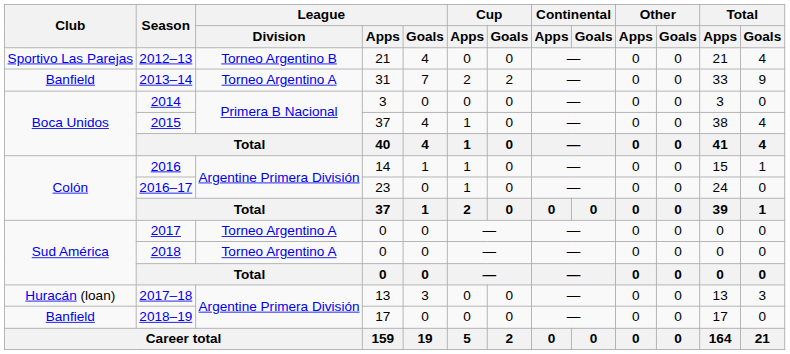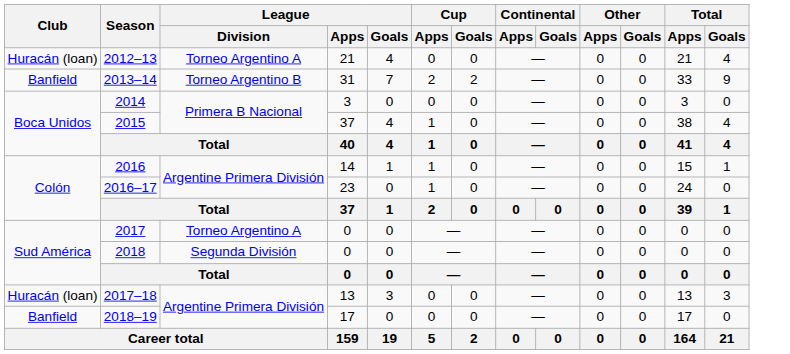 <table class="wikitable" style="text-align:center">
 <tr>
 <th rowspan="2">Club</th>
 <th rowspan="2">Season</th>
 <th colspan="3">League</th>
 <th colspan="2">Cup</th>
 <th colspan="2">Continental</th>
 <th colspan="2">Other</th>
 <th colspan="2">Total</th>
 </tr>
 <tr>
 <th>Division</th>
 <th>Apps</th>
 <th>Goals</th>
 <th>Apps</th>
 <th>Goals</th>
 <th>Apps</th>
 <th>Goals</th>
 <th>Apps</th>
 <th>Goals</th>
 <th>Apps</th>
 <th>Goals</th>
 </tr>
 <tr>
-<td rowspan="1"><a href='#'>Sportivo Las Parejas</a></td>
+<td rowspan="1"><a href='#'>Huracán</a> (loan)</td>
 <td><a href='#'>2012–13</a></td>
-<td rowspan="1"><a href='#'>Torneo Argentino B</a></td>
+<td rowspan="1"><a href='#'>Torneo Argentino A</a></td>
 <td>21</td>
 <td>4</td>
 <td>0</td>
 <td>0</td>
 <td colspan="2">—</td>
 <td>0</td>
 <td>0</td>
 <td>21</td>
 <td>4</td>
 </tr>
 <tr>
 <td rowspan="1"><a href='#'>Banfield</a></td>
 <td><a href='#'>2013–14</a></td>
-<td rowspan="1"><a href='#'>Torneo Argentino A</a></td>
+<td rowspan="1"><a href='#'>Torneo Argentino B</a></td>
 <td>31</td>
 <td>7</td>
 <td>2</td>
 <td>2</td>
 <td colspan="2">—</td>
 <td>0</td>
 <td>0</td>
 <td>33</td>
 <td>9</td>
 </tr>
 <tr>
 <td rowspan="3"><a href='#'>Boca Unidos</a></td>
 <td><a href='#'>2014</a></td>
 <td rowspan="2"><a href='#'>Primera B Nacional</a></td>
 <td>3</td>
 <td>0</td>
 <td>0</td>
 <td>0</td>
 <td colspan="2">—</td>
 <td>0</td>
 <td>0</td>
 <td>3</td>
 <td>0</td>
 </tr>
 <tr>
 <td><a href='#'>2015</a></td>
 <td>37</td>
 <td>4</td>
 <td>1</td>
 <td>0</td>
 <td colspan="2">—</td>
 <td>0</td>
 <td>0</td>
 <td>38</td>
 <td>4</td>
 </tr>
 <tr>
 <th colspan="2">Total</th>
 <th>40</th>
 <th>4</th>
 <th>1</th>
 <th>0</th>
 <th colspan="2">—</th>
 <th>0</th>
 <th>0</th>
 <th>41</th>
 <th>4</th>
 </tr>
 <tr>
 <td rowspan="3"><a href='#'>Colón</a></td>
 <td><a href='#'>2016</a></td>
 <td rowspan="2"><a href='#'>Argentine Primera División</a></td>
 <td>14</td>
 <td>1</td>
 <td>1</td>
 <td>0</td>
 <td colspan="2">—</td>
 <td>0</td>
 <td>0</td>
 <td>15</td>
 <td>1</td>
 </tr>
 <tr>
 <td><a href='#'>2016–17</a></td>
 <td>23</td>
 <td>0</td>
 <td>1</td>
 <td>0</td>
 <td colspan="2">—</td>
 <td>0</td>
 <td>0</td>
 <td>24</td>
 <td>0</td>
 </tr>
 <tr>
 <th colspan="2">Total</th>
 <th>37</th>
 <th>1</th>
 <th>2</th>
 <th>0</th>
 <th>0</th>
 <th>0</th>
 <th>0</th>
 <th>0</th>
 <th>39</th>
 <th>1</th>
 </tr>
 <tr>
 <td rowspan="3"><a href='#'>Sud América</a></td>
 <td><a href='#'>2017</a></td>
 <td rowspan="1"><a href='#'>Torneo Argentino A</a></td>
 <td>0</td>
 <td>0</td>
 <td colspan="2">—</td>
 <td colspan="2">—</td>
 <td>0</td>
 <td>0</td>
 <td>0</td>
 <td>0</td>
 </tr>
 <tr>
 <td><a href='#'>2018</a></td>
-<td rowspan="1"><a href='#'>Torneo Argentino A</a></td>
+<td rowspan="1"><a href='#'>Segunda División</a></td>
 <td>0</td>
 <td>0</td>
 <td colspan="2">—</td>
 <td colspan="2">—</td>
 <td>0</td>
 <td>0</td>
 <td>0</td>
 <td>0</td>
 </tr>
 <tr>
 <th colspan="2">Total</th>
 <th>0</th>
 <th>0</th>
 <th colspan="2">—</th>
 <th colspan="2">—</th>
 <th>0</th>
 <th>0</th>
 <th>0</th>
 <th>0</th>
 </tr>
 <tr>
 <td rowspan="1"><a href='#'>Huracán</a> (loan)</td>
 <td><a href='#'>2017–18</a></td>
 <td rowspan="2"><a href='#'>Argentine Primera División</a></td>
 <td>13</td>
 <td>3</td>
 <td>0</td>
 <td>0</td>
 <td colspan="2">—</td>
 <td>0</td>
 <td>0</td>
 <td>13</td>
 <td>3</td>
 </tr>
 <tr>
 <td rowspan="1"><a href='#'>Banfield</a></td>
 <td><a href='#'>2018–19</a></td>
 <td>17</td>
 <td>0</td>
 <td>0</td>
 <td>0</td>
 <td colspan="2">—</td>
 <td>0</td>
 <td>0</td>
 <td>17</td>
 <td>0</td>
 </tr>
 <tr>
 <th colspan="3">Career total</th>
 <th>159</th>
 <th>19</th>
 <th>5</th>
 <th>2</th>
 <th>0</th>
 <th>0</th>
 <th>0</th>
 <th>0</th>
 <th>164</th>
 <th>21</th>
 </tr>
 </table>
